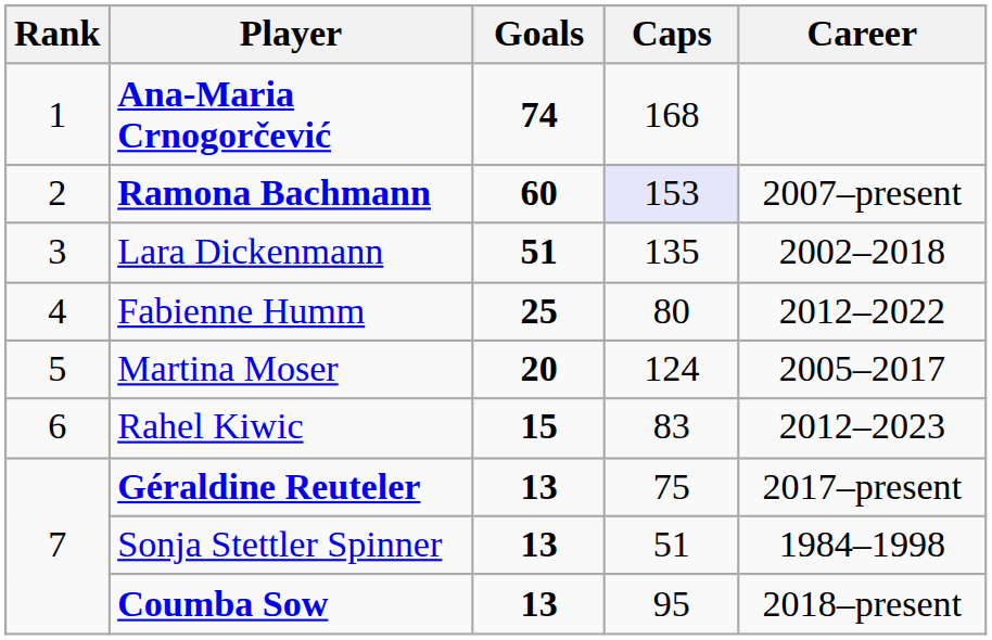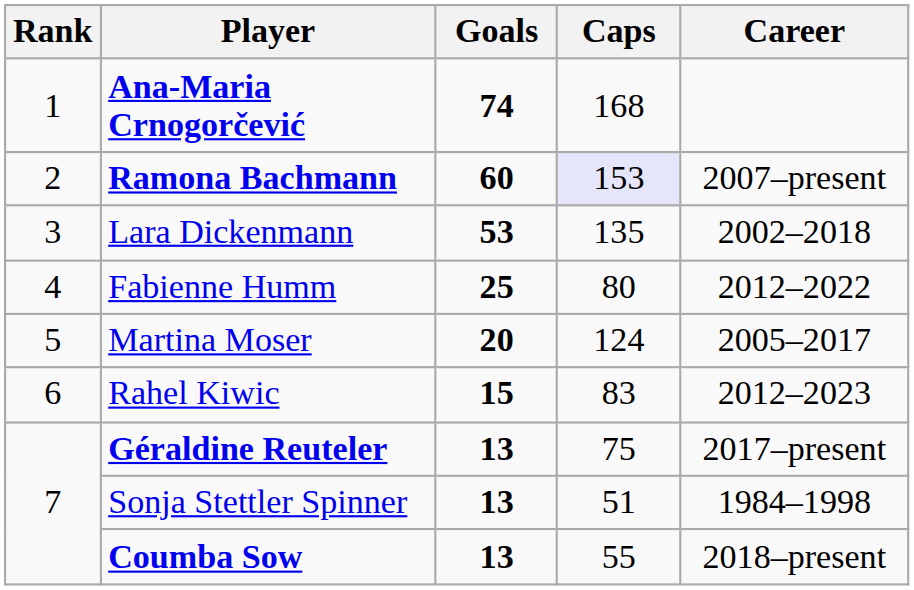 <table class="wikitable sortable" style="text-align: center;">
 <tr>
 <th width=30px>Rank</th>
 <th width=150px>Player</th>
 <th width=50px>Goals</th>
 <th width=50px>Caps</th>
 <th width=100px>Career</th>
 </tr>
 <tr>
 <td>1</td>
 <td align=left><strong><a href='#'>Ana-Maria Crnogorčević</a></strong></td>
 <td><strong>74</strong></td>
 <td>168</td>
 <td></td>
 </tr>
 <tr>
 <td>2</td>
 <td align=left><strong><a href='#'>Ramona Bachmann</a></strong></td>
 <td><strong>60</strong></td>
 <td style="background: lavender;">153</td>
 <td>2007–present</td>
 </tr>
 <tr>
 <td>3</td>
 <td align=left><a href='#'>Lara Dickenmann</a></td>
-<td><strong>51</strong></td>
+<td><strong>53</strong></td>
 <td>135</td>
 <td>2002–2018</td>
 </tr>
 <tr>
 <td>4</td>
 <td align=left><a href='#'>Fabienne Humm</a></td>
 <td><strong>25</strong></td>
 <td>80</td>
 <td>2012–2022</td>
 </tr>
 <tr>
 <td>5</td>
 <td align=left><a href='#'>Martina Moser</a></td>
 <td><strong>20</strong></td>
 <td>124</td>
 <td>2005–2017</td>
 </tr>
 <tr>
 <td>6</td>
 <td align=left><a href='#'>Rahel Kiwic</a></td>
 <td><strong>15</strong></td>
 <td>83</td>
 <td>2012–2023</td>
 </tr>
 <tr>
 <td rowspan="3">7</td>
 <td align="left"><a href='#'><strong>Géraldine Reuteler</strong></a></td>
 <td><strong>13</strong></td>
 <td>75</td>
 <td>2017–present</td>
 </tr>
 <tr>
 <td align="left"><a href='#'>Sonja Stettler Spinner</a></td>
 <td><strong>13</strong></td>
 <td>51</td>
 <td>1984–1998</td>
 </tr>
 <tr>
 <td align="left"><strong><a href='#'>Coumba Sow</a></strong></td>
 <td><strong>13</strong></td>
-<td>95</td>
+<td>55</td>
 <td>2018–present</td>
 </tr>
 </table>
